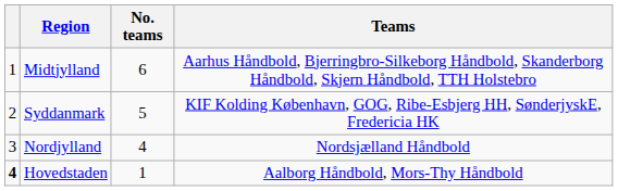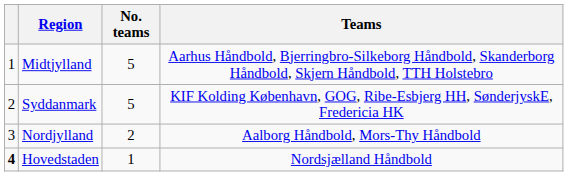 <table class="wikitable">
 <tr>
 <th></th>
 <th><a href='#'>Region</a></th>
 <th>No. teams</th>
 <th>Teams</th>
 </tr>
 <tr>
 <td rowspan=1>1</td>
 <td><a href='#'>Midtjylland</a></td>
-<td align=center>6</td>
+<td align=center>5</td>
 <td align=center><a href='#'>Aarhus Håndbold</a>, <a href='#'>Bjerringbro-Silkeborg Håndbold</a>, <a href='#'>Skanderborg Håndbold</a>, <a href='#'>Skjern Håndbold</a>, <a href='#'>TTH Holstebro</a></td>
 </tr>
 <tr>
 <td rowspan=1>2</td>
 <td><a href='#'>Syddanmark</a></td>
 <td align=center>5</td>
 <td align=center><a href='#'>KIF Kolding København</a>, <a href='#'>GOG</a>, <a href='#'>Ribe-Esbjerg HH</a>, <a href='#'>SønderjyskE</a>, <a href='#'>Fredericia HK</a></td>
 </tr>
 <tr>
 <td rowspan=1>3</td>
 <td><a href='#'>Nordjylland</a></td>
-<td align=center>4</td>
-<td align=center><a href='#'>Nordsjælland Håndbold</a></td>
+<td align=center>2</td>
+<td align=center><a href='#'>Aalborg Håndbold</a>, <a href='#'>Mors-Thy Håndbold</a></td>
 </tr>
 <tr>
 <td rowspan=1><strong>4</strong></td>
 <td><a href='#'>Hovedstaden</a></td>
 <td align=center>1</td>
-<td align=center><a href='#'>Aalborg Håndbold</a>, <a href='#'>Mors-Thy Håndbold</a></td>
+<td align=center><a href='#'>Nordsjælland Håndbold</a></td>
 </tr>
 </table>
